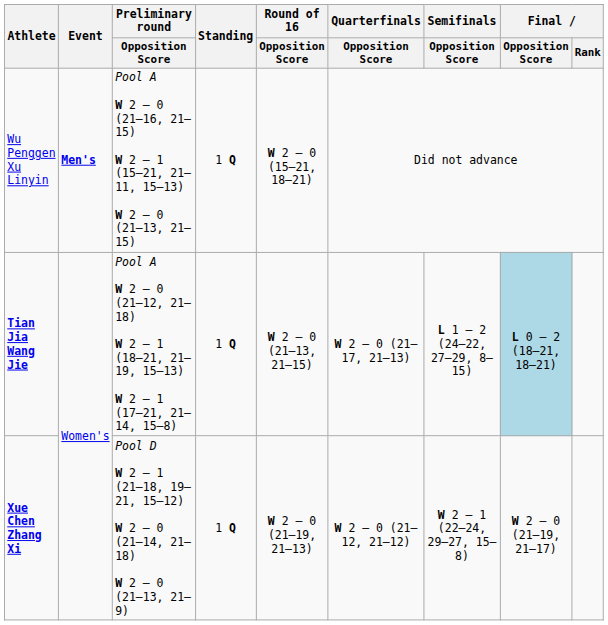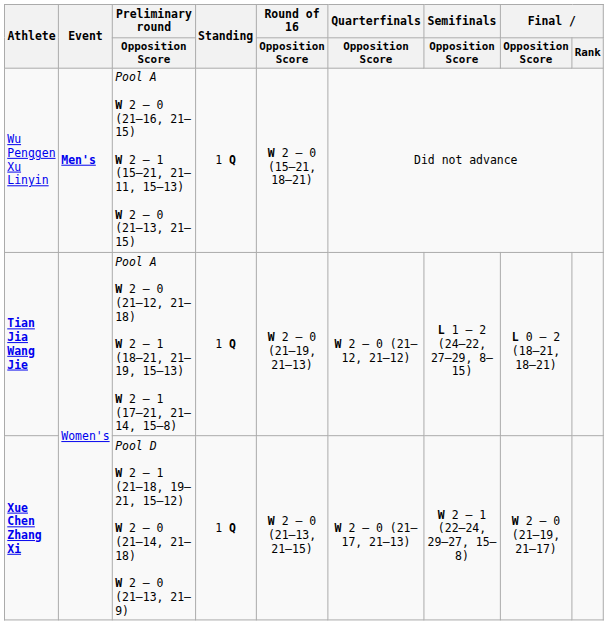 <table class=wikitable style="font-size:90%">
 <tr>
 <th rowspan="2">Athlete</th>
 <th rowspan="2">Event</th>
 <th>Preliminary round</th>
 <th rowspan="2">Standing</th>
 <th>Round of 16</th>
 <th>Quarterfinals</th>
 <th>Semifinals</th>
 <th colspan=2>Final / </th>
 </tr>
 <tr style="font-size:95%">
 <th>Opposition<br>Score</th>
 <th>Opposition<br>Score</th>
 <th>Opposition<br>Score</th>
 <th>Opposition<br>Score</th>
 <th>Opposition<br>Score</th>
 <th>Rank</th>
 </tr>
 <tr align=center>
 <td align=left><a href='#'>Wu Penggen</a><br><a href='#'>Xu Linyin</a></td>
 <td align=left><strong><a href='#'>Men's</a></strong></td>
 <td align=left><em>Pool A</em><br><br><strong>W</strong> 2 – 0 (21–16, 21–15)<br><br><strong>W</strong> 2 – 1 (15–21, 21–11, 15–13)<br><br><strong>W</strong> 2 – 0 (21–13, 21–15)</td>
 <td>1 <strong>Q</strong></td>
 <td><br><strong>W</strong> 2 – 0 (15–21, 18–21)</td>
 <td colspan=4>Did not advance</td>
 </tr>
 <tr align=center>
 <td align=left><strong><a href='#'>Tian Jia</a><br><a href='#'>Wang Jie</a></strong></td>
 <td align=left rowspan=2><a href='#'>Women's</a></td>
 <td align=left><em>Pool A</em><br><br><strong>W</strong> 2 – 0 (21–12, 21–18)<br><br><strong>W</strong> 2 – 1 (18–21, 21–19, 15–13)<br><br><strong>W</strong> 2 – 1 (17–21, 21–14, 15–8)</td>
 <td>1 <strong>Q</strong></td>
-<td><br><strong>W</strong> 2 – 0 (21–13, 21–15)</td>
-<td><br><strong>W</strong> 2 – 0 (21–17, 21–13)</td>
+<td><br><strong>W</strong> 2 – 0 (21–19, 21–13)</td>
+<td><br><strong>W</strong> 2 – 0 (21–12, 21–12)</td>
 <td><br><strong>L</strong> 1 – 2 (24–22, 27–29, 8–15)</td>
-<td style="background: lightblue;"><br><strong>L</strong> 0 – 2 (18–21, 18–21)</td>
+<td><br><strong>L</strong> 0 – 2 (18–21, 18–21)</td>
 <td></td>
 </tr>
 <tr align=center>
 <td align=left><strong><a href='#'>Xue Chen</a><br><a href='#'>Zhang Xi</a></strong></td>
 <td align=left><em>Pool D</em><br><br><strong>W</strong> 2 – 1 (21–18, 19–21, 15–12)<br><br><strong>W</strong> 2 – 0 (21–14, 21–18)<br><br><strong>W</strong> 2 – 0 (21–13, 21–9)</td>
 <td>1 <strong>Q</strong></td>
-<td><br><strong>W</strong> 2 – 0 (21–19, 21–13)</td>
-<td><br><strong>W</strong> 2 – 0 (21–12, 21–12)</td>
+<td><br><strong>W</strong> 2 – 0 (21–13, 21–15)</td>
+<td><br><strong>W</strong> 2 – 0 (21–17, 21–13)</td>
 <td><br><strong>W</strong> 2 – 1 (22–24, 29–27, 15–8)</td>
 <td><br><strong>W</strong> 2 – 0 (21–19, 21–17)</td>
 <td></td>
 </tr>
 </table>
